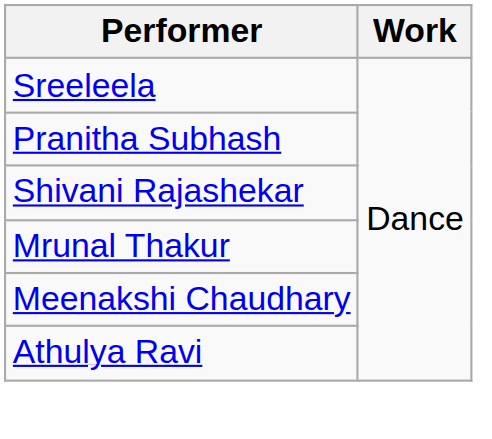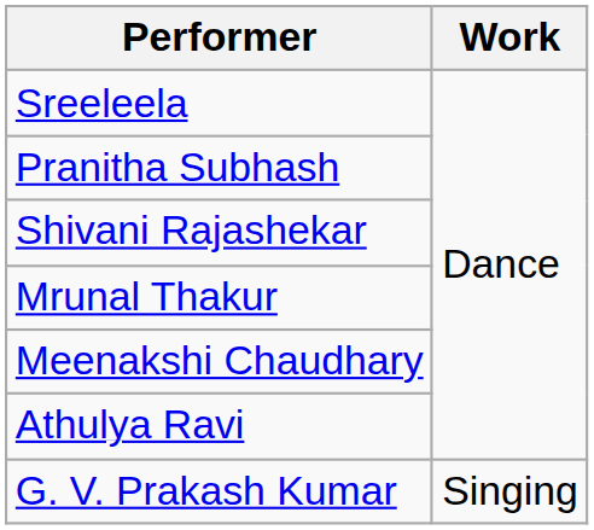 <table class="wikitable">
 <tr>
 <th>Performer</th>
 <th>Work</th>
 </tr>
 <tr>
 <td><a href='#'>Sreeleela</a></td>
 <td rowspan="6">Dance</td>
 </tr>
 <tr>
 <td><a href='#'>Pranitha Subhash</a></td>
 </tr>
 <tr>
 <td><a href='#'>Shivani Rajashekar</a></td>
 </tr>
 <tr>
 <td><a href='#'>Mrunal Thakur</a></td>
 </tr>
 <tr>
 <td><a href='#'>Meenakshi Chaudhary</a></td>
 </tr>
 <tr>
 <td><a href='#'>Athulya Ravi</a></td>
 </tr>
+<tr>
+<td><a href='#'>G. V. Prakash Kumar</a></td>
+<td>Singing</td>
+</tr>
 </table>
